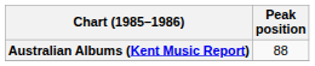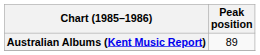 <table class="wikitable sortable plainrowheaders" style="text-align:center">
 <tr>
 <th scope="col">Chart (1985–1986)</th>
 <th scope="col">Peak<br>position</th>
 </tr>
 <tr>
 <th scope="row">Australian Albums (<a href='#'>Kent Music Report</a>)</th>
-<td style="text-align:center;">88</td>
+<td style="text-align:center;">89</td>
 </tr>
 <tr>
 </tr>
 <tr>
 </tr>
 <tr>
 </tr>
 </table>
